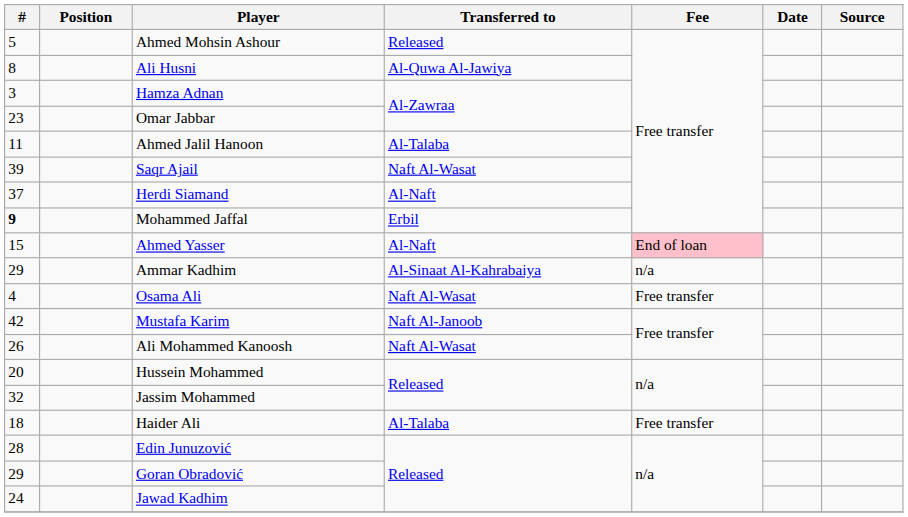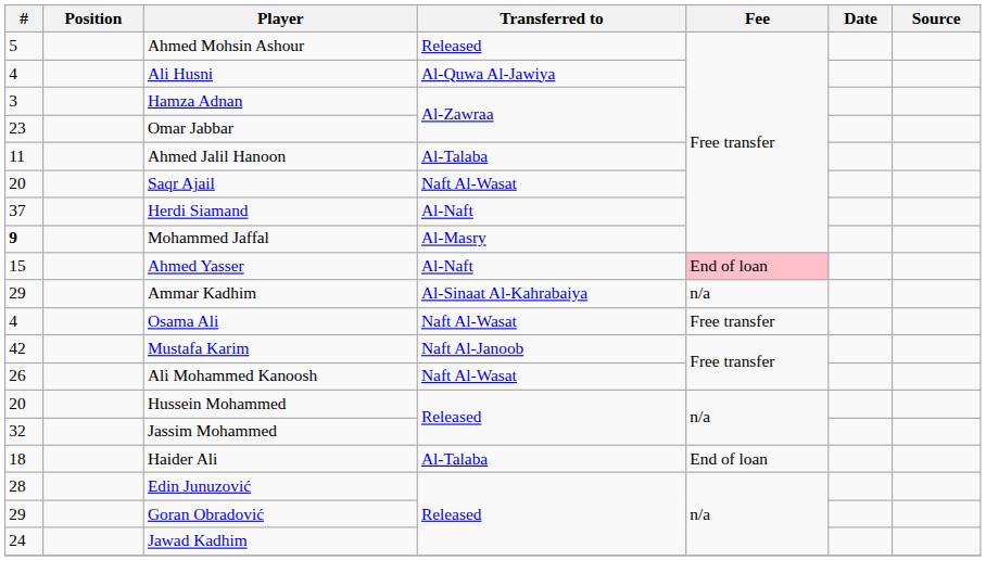 <table class="wikitable sortable" style="width:90%; text-align:center; font-size:85%; text-align:left;">
 <tr>
 <th>#</th>
 <th>Position</th>
 <th>Player</th>
 <th>Transferred to</th>
 <th>Fee</th>
 <th>Date</th>
 <th>Source</th>
 </tr>
 <tr>
 <td>5</td>
 <td></td>
 <td> Ahmed Mohsin Ashour</td>
 <td rowspan="1"><a href='#'>Released</a></td>
 <td rowspan="8">Free transfer</td>
 <td></td>
 <td></td>
 </tr>
 <tr>
-<td>8</td>
+<td>4</td>
 <td></td>
 <td> <a href='#'>Ali Husni</a></td>
 <td> <a href='#'>Al-Quwa Al-Jawiya</a></td>
 <td></td>
 <td></td>
 </tr>
 <tr>
 <td>3</td>
 <td></td>
 <td> <a href='#'>Hamza Adnan</a></td>
 <td rowspan="2"> <a href='#'>Al-Zawraa</a></td>
 <td></td>
 <td></td>
 </tr>
 <tr>
 <td>23</td>
 <td></td>
 <td> Omar Jabbar</td>
 <td></td>
 <td></td>
 </tr>
 <tr>
 <td>11</td>
 <td></td>
 <td> Ahmed Jalil Hanoon</td>
 <td> <a href='#'>Al-Talaba</a></td>
 <td></td>
 <td></td>
 </tr>
 <tr>
-<td>39</td>
+<td>20</td>
 <td></td>
 <td> <a href='#'>Saqr Ajail</a></td>
 <td> <a href='#'>Naft Al-Wasat</a></td>
 <td></td>
 <td></td>
 </tr>
 <tr>
 <td>37</td>
 <td></td>
 <td> <a href='#'>Herdi Siamand</a></td>
 <td> <a href='#'>Al-Naft</a></td>
 <td></td>
 <td></td>
 </tr>
 <tr>
 <td><strong>9</strong></td>
 <td></td>
 <td> Mohammed Jaffal</td>
-<td> <a href='#'>Erbil</a></td>
+<td> <a href='#'>Al-Masry</a></td>
 <td></td>
 <td></td>
 </tr>
 <tr>
 <td>15</td>
 <td></td>
 <td> <a href='#'>Ahmed Yasser</a></td>
 <td> <a href='#'>Al-Naft</a></td>
 <td style="background: pink;">End of loan</td>
 <td></td>
 <td></td>
 </tr>
 <tr>
 <td>29</td>
 <td></td>
 <td> Ammar Kadhim</td>
 <td> <a href='#'>Al-Sinaat Al-Kahrabaiya</a></td>
 <td rowspan="1">n/a</td>
 <td></td>
 <td></td>
 </tr>
 <tr>
 <td>4</td>
 <td></td>
 <td> <a href='#'>Osama Ali</a></td>
 <td> <a href='#'>Naft Al-Wasat</a></td>
 <td rowspan="1">Free transfer</td>
 <td></td>
 <td></td>
 </tr>
 <tr>
 <td>42</td>
 <td></td>
 <td> <a href='#'>Mustafa Karim</a></td>
 <td> <a href='#'>Naft Al-Janoob</a></td>
 <td rowspan="2">Free transfer</td>
 <td></td>
 <td></td>
 </tr>
 <tr>
 <td>26</td>
 <td></td>
 <td> Ali Mohammed Kanoosh</td>
 <td> <a href='#'>Naft Al-Wasat</a></td>
 <td></td>
 <td></td>
 </tr>
 <tr>
 <td>20</td>
 <td></td>
 <td> Hussein Mohammed</td>
 <td rowspan="2"><a href='#'>Released</a></td>
 <td rowspan="2">n/a</td>
 <td></td>
 <td></td>
 </tr>
 <tr>
 <td>32</td>
 <td></td>
 <td> Jassim Mohammed</td>
 <td></td>
 <td></td>
 </tr>
 <tr>
 <td>18</td>
 <td></td>
 <td> Haider Ali</td>
 <td> <a href='#'>Al-Talaba</a></td>
-<td rowspan="1">Free transfer</td>
+<td>End of loan</td>
 <td></td>
 <td></td>
 </tr>
 <tr>
 <td>28</td>
 <td></td>
 <td> <a href='#'>Edin Junuzović</a></td>
 <td rowspan="3"><a href='#'>Released</a></td>
 <td rowspan="3">n/a</td>
 <td></td>
 <td></td>
 </tr>
 <tr>
 <td>29</td>
 <td></td>
 <td> <a href='#'>Goran Obradović</a></td>
 <td></td>
 <td></td>
 </tr>
 <tr>
 <td>24</td>
 <td></td>
 <td> <a href='#'>Jawad Kadhim</a></td>
 <td></td>
 <td></td>
 </tr>
 <tr>
 </tr>
 </table>
